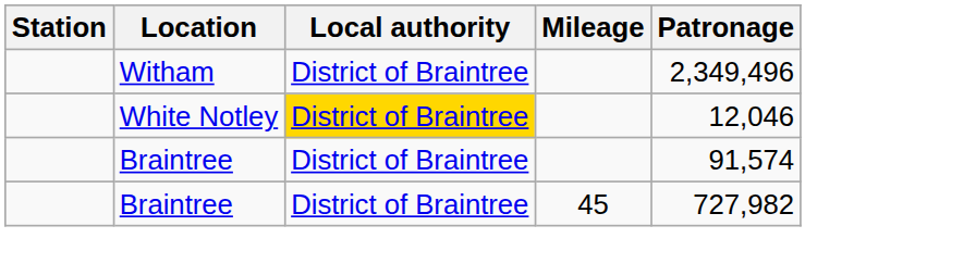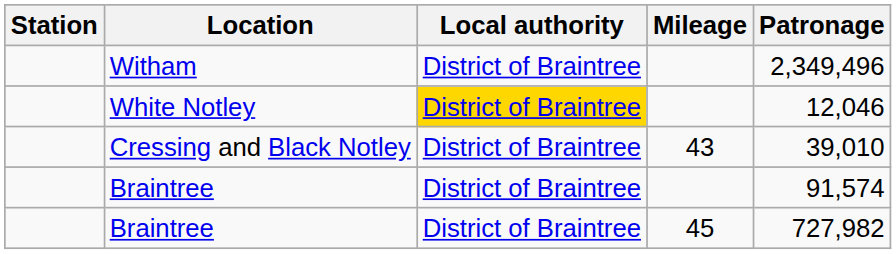 <table class="wikitable sortable" style="font-size:95%;" border="1" cellpadding="1">
 <tr>
 <th>Station</th>
 <th>Location</th>
 <th>Local authority</th>
 <th>Mileage</th>
 <th>Patronage</th>
 </tr>
 <tr>
 <td></td>
 <td><a href='#'>Witham</a></td>
 <td><a href='#'>District of Braintree</a></td>
 <td align=center></td>
 <td align=right>2,349,496</td>
 </tr>
 <tr>
 <td></td>
 <td><a href='#'>White Notley</a></td>
 <td style="background: gold;"><a href='#'>District of Braintree</a></td>
 <td align=center></td>
 <td align=right>12,046</td>
 </tr>
 <tr>
 <td></td>
+<td><a href='#'>Cressing</a> and <a href='#'>Black Notley</a></td>
+<td><a href='#'>District of Braintree</a></td>
+<td align=center>43</td>
+<td align=right>39,010</td>
+</tr>
+<tr>
+<td></td>
 <td><a href='#'>Braintree</a></td>
 <td><a href='#'>District of Braintree</a></td>
 <td align=center></td>
 <td align=right>91,574</td>
 </tr>
 <tr>
 <td></td>
 <td><a href='#'>Braintree</a></td>
 <td><a href='#'>District of Braintree</a></td>
 <td align=center>45</td>
 <td align=right>727,982</td>
 </tr>
 </table>
